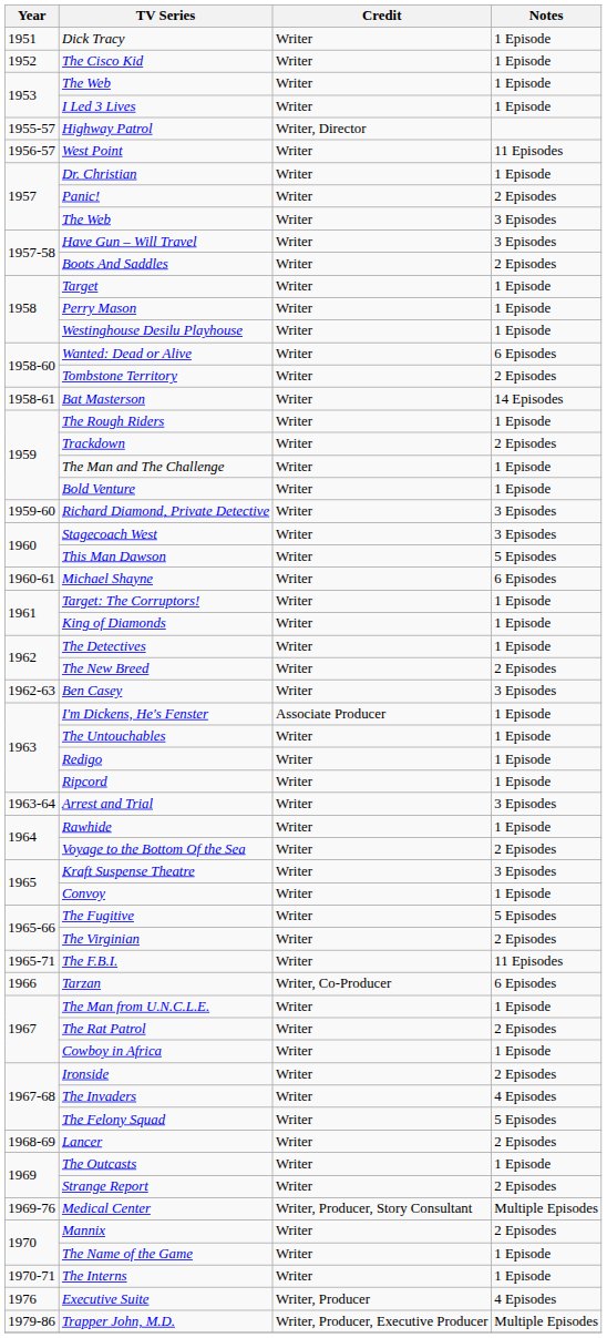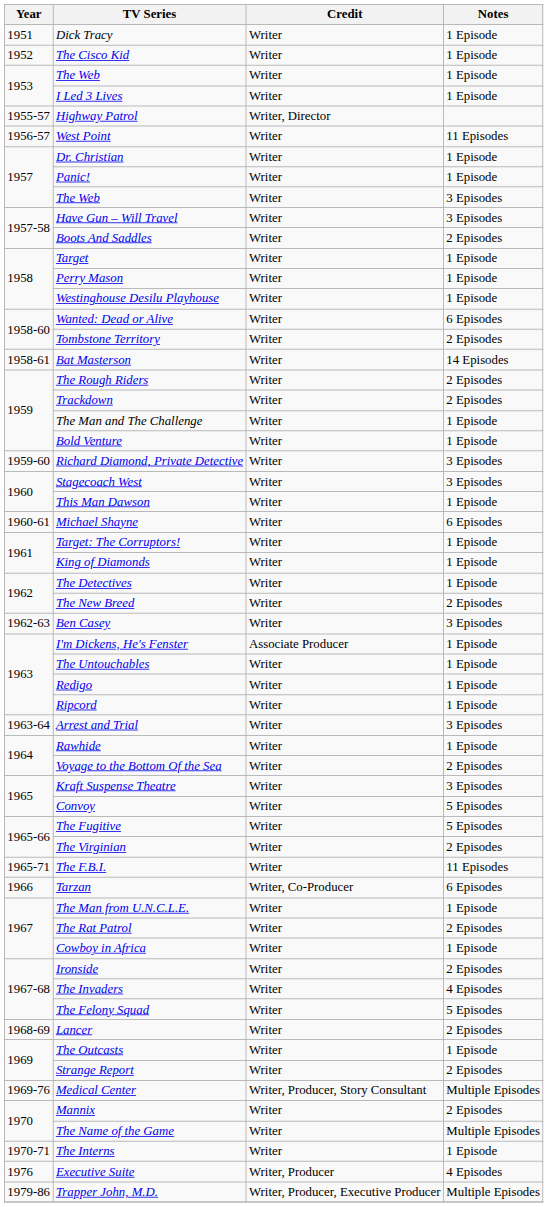 <table class="wikitable">
 <tr>
 <th>Year</th>
 <th>TV Series</th>
 <th>Credit</th>
 <th>Notes</th>
 </tr>
 <tr>
 <td>1951</td>
 <td><em>Dick Tracy</em></td>
 <td>Writer</td>
 <td>1 Episode</td>
 </tr>
 <tr>
 <td>1952</td>
 <td><em><a href='#'>The Cisco Kid</a></em></td>
 <td>Writer</td>
 <td>1 Episode</td>
 </tr>
 <tr>
 <td rowspan=2>1953</td>
 <td><em><a href='#'>The Web</a></em></td>
 <td>Writer</td>
 <td>1 Episode</td>
 </tr>
 <tr>
 <td><em><a href='#'>I Led 3 Lives</a></em></td>
 <td>Writer</td>
 <td>1 Episode</td>
 </tr>
 <tr>
 <td>1955-57</td>
 <td><em><a href='#'>Highway Patrol</a></em></td>
 <td>Writer, Director</td>
 <td></td>
 </tr>
 <tr>
 <td>1956-57</td>
 <td><em><a href='#'>West Point</a></em></td>
 <td>Writer</td>
 <td>11 Episodes</td>
 </tr>
 <tr>
 <td rowspan=3>1957</td>
 <td><em><a href='#'>Dr. Christian</a></em></td>
 <td>Writer</td>
 <td>1 Episode</td>
 </tr>
 <tr>
 <td><em><a href='#'>Panic!</a></em></td>
 <td>Writer</td>
-<td>2 Episodes</td>
+<td>1 Episode</td>
 </tr>
 <tr>
 <td><em><a href='#'>The Web</a></em></td>
 <td>Writer</td>
 <td>3 Episodes</td>
 </tr>
 <tr>
 <td rowspan=2>1957-58</td>
 <td><em><a href='#'>Have Gun – Will Travel</a></em></td>
 <td>Writer</td>
 <td>3 Episodes</td>
 </tr>
 <tr>
 <td><em><a href='#'>Boots And Saddles</a></em></td>
 <td>Writer</td>
 <td>2 Episodes</td>
 </tr>
 <tr>
 <td rowspan=3>1958</td>
 <td><em><a href='#'>Target</a></em></td>
 <td>Writer</td>
 <td>1 Episode</td>
 </tr>
 <tr>
 <td><em><a href='#'>Perry Mason</a></em></td>
 <td>Writer</td>
 <td>1 Episode</td>
 </tr>
 <tr>
 <td><em><a href='#'>Westinghouse Desilu Playhouse</a></em></td>
 <td>Writer</td>
 <td>1 Episode</td>
 </tr>
 <tr>
 <td rowspan=2>1958-60</td>
 <td><em><a href='#'>Wanted: Dead or Alive</a></em></td>
 <td>Writer</td>
 <td>6 Episodes</td>
 </tr>
 <tr>
 <td><em><a href='#'>Tombstone Territory</a></em></td>
 <td>Writer</td>
 <td>2 Episodes</td>
 </tr>
 <tr>
 <td>1958-61</td>
 <td><em><a href='#'>Bat Masterson</a></em></td>
 <td>Writer</td>
 <td>14 Episodes</td>
 </tr>
 <tr>
 <td rowspan=4>1959</td>
 <td><em><a href='#'>The Rough Riders</a></em></td>
 <td>Writer</td>
-<td>1 Episode</td>
+<td>2 Episodes</td>
 </tr>
 <tr>
 <td><em><a href='#'>Trackdown</a></em></td>
 <td>Writer</td>
 <td>2 Episodes</td>
 </tr>
 <tr>
 <td><em>The Man and The Challenge</em></td>
 <td>Writer</td>
 <td>1 Episode</td>
 </tr>
 <tr>
 <td><em><a href='#'>Bold Venture</a></em></td>
 <td>Writer</td>
 <td>1 Episode</td>
 </tr>
 <tr>
 <td>1959-60</td>
 <td><em><a href='#'>Richard Diamond, Private Detective</a></em></td>
 <td>Writer</td>
 <td>3 Episodes</td>
 </tr>
 <tr>
 <td rowspan=2>1960</td>
 <td><em><a href='#'>Stagecoach West</a></em></td>
 <td>Writer</td>
 <td>3 Episodes</td>
 </tr>
 <tr>
 <td><em><a href='#'>This Man Dawson</a></em></td>
 <td>Writer</td>
-<td>5 Episodes</td>
+<td>1 Episode</td>
 </tr>
 <tr>
 <td>1960-61</td>
 <td><em><a href='#'>Michael Shayne</a></em></td>
 <td>Writer</td>
 <td>6 Episodes</td>
 </tr>
 <tr>
 <td rowspan=2>1961</td>
 <td><em><a href='#'>Target: The Corruptors!</a></em></td>
 <td>Writer</td>
 <td>1 Episode</td>
 </tr>
 <tr>
 <td><em><a href='#'>King of Diamonds</a></em></td>
 <td>Writer</td>
 <td>1 Episode</td>
 </tr>
 <tr>
 <td rowspan=2>1962</td>
 <td><em><a href='#'>The Detectives</a></em></td>
 <td>Writer</td>
 <td>1 Episode</td>
 </tr>
 <tr>
 <td><em><a href='#'>The New Breed</a></em></td>
 <td>Writer</td>
 <td>2 Episodes</td>
 </tr>
 <tr>
 <td>1962-63</td>
 <td><em><a href='#'>Ben Casey</a></em></td>
 <td>Writer</td>
 <td>3 Episodes</td>
 </tr>
 <tr>
 <td rowspan=4>1963</td>
 <td><em><a href='#'>I'm Dickens, He's Fenster</a></em></td>
 <td>Associate Producer</td>
 <td>1 Episode</td>
 </tr>
 <tr>
 <td><em><a href='#'>The Untouchables</a></em></td>
 <td>Writer</td>
 <td>1 Episode</td>
 </tr>
 <tr>
 <td><em><a href='#'>Redigo</a></em></td>
 <td>Writer</td>
 <td>1 Episode</td>
 </tr>
 <tr>
 <td><em><a href='#'>Ripcord</a></em></td>
 <td>Writer</td>
 <td>1 Episode</td>
 </tr>
 <tr>
 <td>1963-64</td>
 <td><em><a href='#'>Arrest and Trial</a></em></td>
 <td>Writer</td>
 <td>3 Episodes</td>
 </tr>
 <tr>
 <td rowspan=2>1964</td>
 <td><em><a href='#'>Rawhide</a></em></td>
 <td>Writer</td>
 <td>1 Episode</td>
 </tr>
 <tr>
 <td><em><a href='#'>Voyage to the Bottom Of the Sea</a></em></td>
 <td>Writer</td>
 <td>2 Episodes</td>
 </tr>
 <tr>
 <td rowspan=2>1965</td>
 <td><em><a href='#'>Kraft Suspense Theatre</a></em></td>
 <td>Writer</td>
 <td>3 Episodes</td>
 </tr>
 <tr>
 <td><em><a href='#'>Convoy</a></em></td>
 <td>Writer</td>
-<td>1 Episode</td>
+<td>5 Episodes</td>
 </tr>
 <tr>
 <td rowspan=2>1965-66</td>
 <td><em><a href='#'>The Fugitive</a></em></td>
 <td>Writer</td>
 <td>5 Episodes</td>
 </tr>
 <tr>
 <td><em><a href='#'>The Virginian</a></em></td>
 <td>Writer</td>
 <td>2 Episodes</td>
 </tr>
 <tr>
 <td>1965-71</td>
 <td><em><a href='#'>The F.B.I.</a></em></td>
 <td>Writer</td>
 <td>11 Episodes</td>
 </tr>
 <tr>
 <td>1966</td>
 <td><em><a href='#'>Tarzan</a></em></td>
 <td>Writer, Co-Producer</td>
 <td>6 Episodes</td>
 </tr>
 <tr>
 <td rowspan=3>1967</td>
 <td><em><a href='#'>The Man from U.N.C.L.E.</a></em></td>
 <td>Writer</td>
 <td>1 Episode</td>
 </tr>
 <tr>
 <td><em><a href='#'>The Rat Patrol</a></em></td>
 <td>Writer</td>
 <td>2 Episodes</td>
 </tr>
 <tr>
 <td><em><a href='#'>Cowboy in Africa</a></em></td>
 <td>Writer</td>
 <td>1 Episode</td>
 </tr>
 <tr>
 <td rowspan=3>1967-68</td>
 <td><em><a href='#'>Ironside</a></em></td>
 <td>Writer</td>
 <td>2 Episodes</td>
 </tr>
 <tr>
 <td><em><a href='#'>The Invaders</a></em></td>
 <td>Writer</td>
 <td>4 Episodes</td>
 </tr>
 <tr>
 <td><em><a href='#'>The Felony Squad</a></em></td>
 <td>Writer</td>
 <td>5 Episodes</td>
 </tr>
 <tr>
 <td>1968-69</td>
 <td><em><a href='#'>Lancer</a></em></td>
 <td>Writer</td>
 <td>2 Episodes</td>
 </tr>
 <tr>
 <td rowspan=2>1969</td>
 <td><em><a href='#'>The Outcasts</a></em></td>
 <td>Writer</td>
 <td>1 Episode</td>
 </tr>
 <tr>
 <td><em><a href='#'>Strange Report</a></em></td>
 <td>Writer</td>
 <td>2 Episodes</td>
 </tr>
 <tr>
 <td>1969-76</td>
 <td><em><a href='#'>Medical Center</a></em></td>
 <td>Writer, Producer, Story Consultant</td>
 <td>Multiple Episodes</td>
 </tr>
 <tr>
 <td rowspan=2>1970</td>
 <td><em><a href='#'>Mannix</a></em></td>
 <td>Writer</td>
 <td>2 Episodes</td>
 </tr>
 <tr>
 <td><em><a href='#'>The Name of the Game</a></em></td>
 <td>Writer</td>
-<td>1 Episode</td>
+<td>Multiple Episodes</td>
 </tr>
 <tr>
 <td>1970-71</td>
 <td><em><a href='#'>The Interns</a></em></td>
 <td>Writer</td>
 <td>1 Episode</td>
 </tr>
 <tr>
 <td>1976</td>
 <td><em><a href='#'>Executive Suite</a></em></td>
 <td>Writer, Producer</td>
 <td>4 Episodes</td>
 </tr>
 <tr>
 <td>1979-86</td>
 <td><em><a href='#'>Trapper John, M.D.</a></em></td>
 <td>Writer, Producer, Executive Producer</td>
 <td>Multiple Episodes</td>
 </tr>
 <tr>
 </tr>
 </table>
